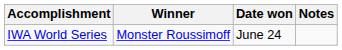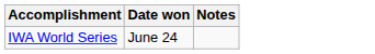 <table class="wikitable">
 <tr>
 <th>Accomplishment</th>
-<th>Winner</th>
 <th>Date won</th>
 <th>Notes</th>
 </tr>
 <tr>
 <td><a href='#'>IWA World Series</a></td>
-<td><a href='#'> Monster Roussimoff</a></td>
 <td>June 24</td>
 <td></td>
 </tr>
 </table>
